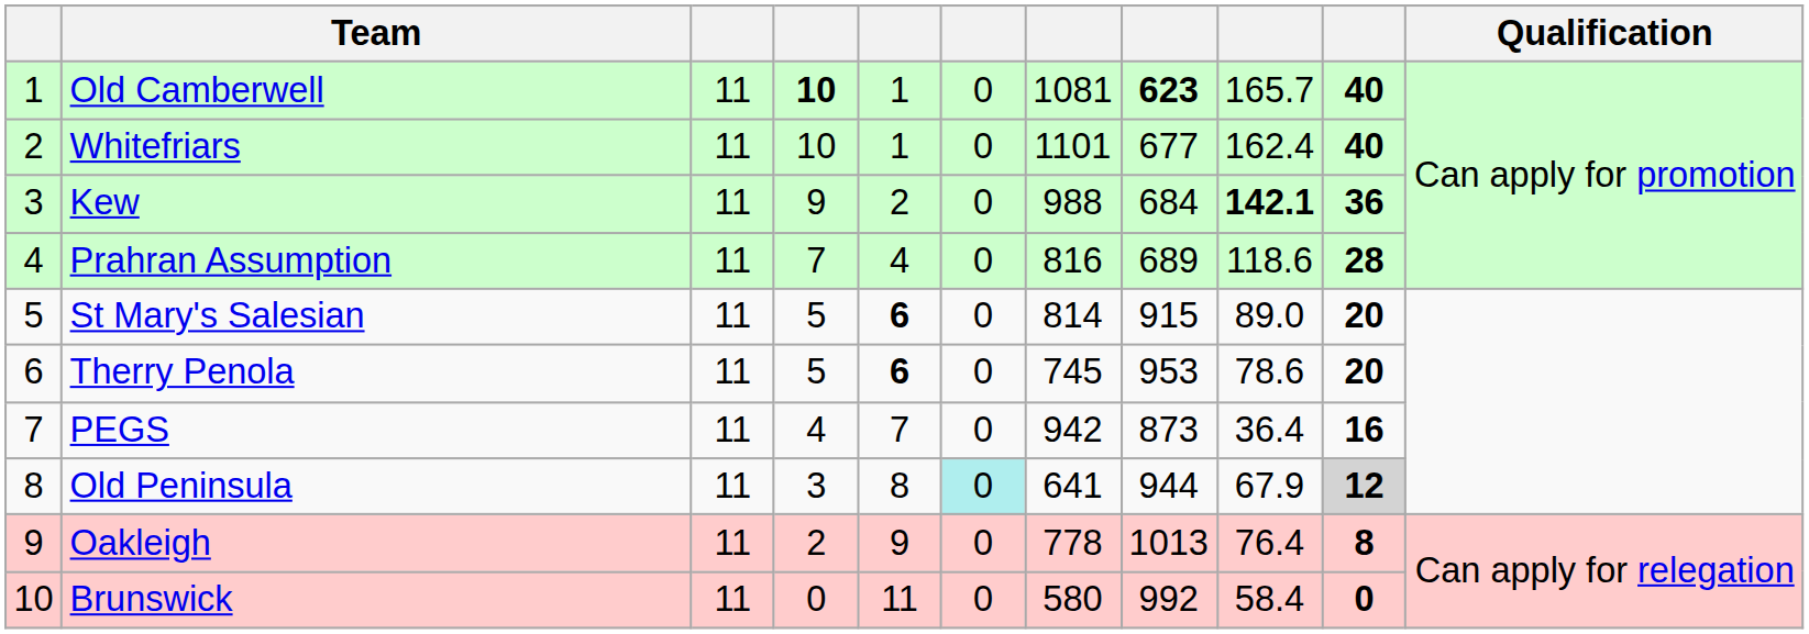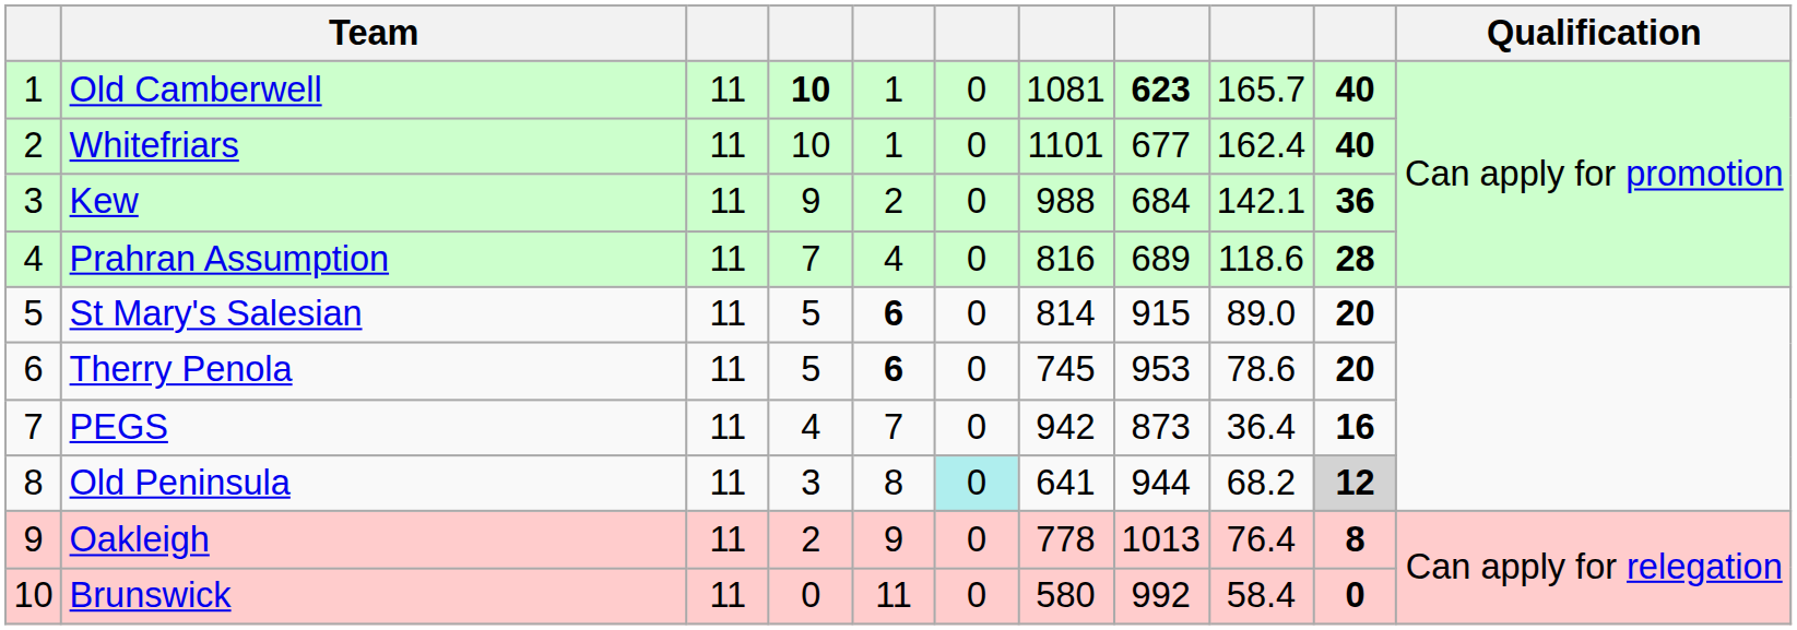 <table class="wikitable" style="text-align:center; margin-bottom:0">
 <tr>
 <th style="width:10px"></th>
 <th style="width:35%;">Team</th>
 <th style="width:30px;"></th>
 <th style="width:30px;"></th>
 <th style="width:30px;"></th>
 <th style="width:30px;"></th>
 <th style="width:30px;"></th>
 <th style="width:30px;"></th>
 <th style="width:30px;"></th>
 <th style="width:30px;"></th>
 <th>Qualification</th>
 </tr>
 <tr style="background:#ccffcc;">
 <td>1</td>
 <td style="text-align:left;"><a href='#'>Old Camberwell</a></td>
 <td>11</td>
 <td><strong>10</strong></td>
 <td>1</td>
 <td>0</td>
 <td>1081</td>
 <td><strong>623</strong></td>
 <td>165.7</td>
 <td><strong>40</strong></td>
 <td rowspan=4>Can apply for <a href='#'>promotion</a></td>
 </tr>
 <tr style="background:#ccffcc;">
 <td>2</td>
 <td style="text-align:left;"><a href='#'>Whitefriars</a></td>
 <td>11</td>
 <td>10</td>
 <td>1</td>
 <td>0</td>
 <td>1101</td>
 <td>677</td>
 <td>162.4</td>
 <td><strong>40</strong></td>
 </tr>
 <tr style="background:#ccffcc;">
 <td>3</td>
 <td style="text-align:left;"><a href='#'>Kew</a></td>
 <td>11</td>
 <td>9</td>
 <td>2</td>
 <td>0</td>
 <td>988</td>
 <td>684</td>
-<td><strong>142.1</strong></td>
+<td>142.1</td>
 <td><strong>36</strong></td>
 </tr>
 <tr style="background:#ccffcc;">
 <td>4</td>
 <td style="text-align:left;"><a href='#'>Prahran Assumption</a></td>
 <td>11</td>
 <td>7</td>
 <td>4</td>
 <td>0</td>
 <td>816</td>
 <td>689</td>
 <td>118.6</td>
 <td><strong>28</strong></td>
 </tr>
 <tr>
 <td>5</td>
 <td style="text-align:left;"><a href='#'>St Mary's Salesian</a></td>
 <td>11</td>
 <td>5</td>
 <td><strong>6</strong></td>
 <td>0</td>
 <td>814</td>
 <td>915</td>
 <td>89.0</td>
 <td><strong>20</strong></td>
 </tr>
 <tr>
 <td>6</td>
 <td style="text-align:left;"><a href='#'>Therry Penola</a></td>
 <td>11</td>
 <td>5</td>
 <td><strong>6</strong></td>
 <td>0</td>
 <td>745</td>
 <td>953</td>
 <td>78.6</td>
 <td><strong>20</strong></td>
 </tr>
 <tr>
 <td>7</td>
 <td style="text-align:left;"><a href='#'>PEGS</a></td>
 <td>11</td>
 <td>4</td>
 <td>7</td>
 <td>0</td>
 <td>942</td>
 <td>873</td>
 <td>36.4</td>
 <td><strong>16</strong></td>
 </tr>
 <tr>
 <td>8</td>
 <td style="text-align:left;"><a href='#'>Old Peninsula</a></td>
 <td>11</td>
 <td>3</td>
 <td>8</td>
 <td style="background: paleturquoise;">0</td>
 <td>641</td>
 <td>944</td>
-<td>67.9</td>
+<td>68.2</td>
 <td style="background: lightgrey;"><strong>12</strong></td>
 </tr>
 <tr style="background:#FFCCCC;">
 <td>9</td>
 <td style="text-align:left;"><a href='#'>Oakleigh</a></td>
 <td>11</td>
 <td>2</td>
 <td>9</td>
 <td>0</td>
 <td>778</td>
 <td>1013</td>
 <td>76.4</td>
 <td><strong>8</strong></td>
 <td rowspan=2>Can apply for <a href='#'>relegation</a></td>
 </tr>
 <tr style="background:#FFCCCC;">
 <td>10</td>
 <td style="text-align:left;"><a href='#'>Brunswick</a></td>
 <td>11</td>
 <td>0</td>
 <td>11</td>
 <td>0</td>
 <td>580</td>
 <td>992</td>
 <td>58.4</td>
 <td><strong>0</strong></td>
 </tr>
 </table>
